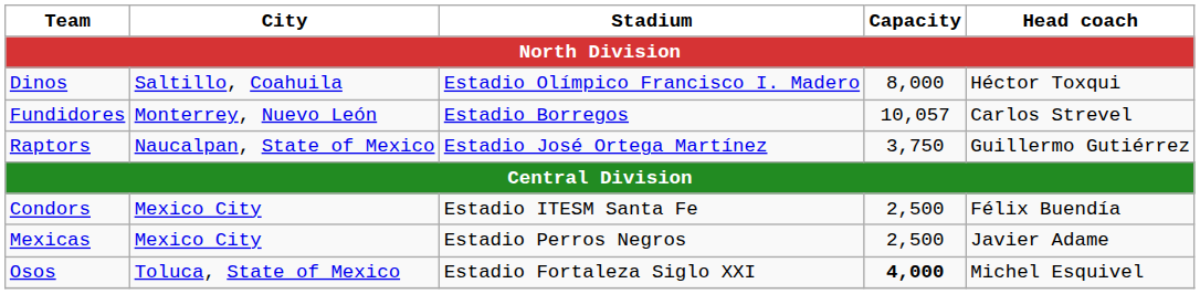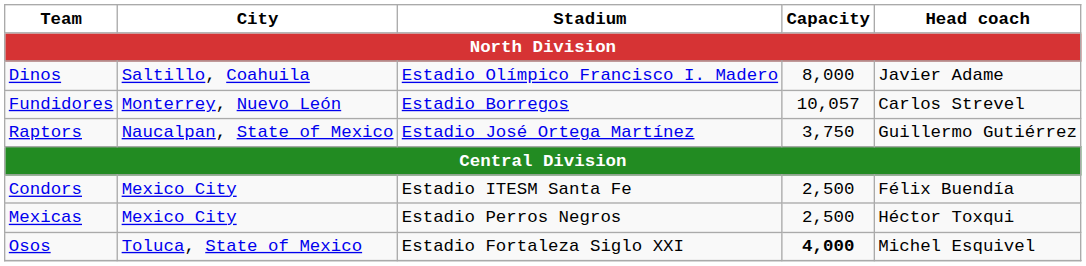 <table class="wikitable">
 <tr>
 <th style=background:white scope="col">Team</th>
 <th style=background:white scope="col">City</th>
 <th style=background:white scope="col">Stadium</th>
 <th style=background:white scope="col">Capacity</th>
 <th style=background:white scope="col">Head coach</th>
 </tr>
 <tr>
 <th colspan="6" style="background:#d63334; color:white;">North Division</th>
 </tr>
 <tr>
 <td><a href='#'>Dinos</a></td>
 <td><a href='#'>Saltillo</a>, <a href='#'>Coahuila</a></td>
 <td><a href='#'>Estadio Olímpico Francisco I. Madero</a></td>
 <td align=center>8,000</td>
-<td> Héctor Toxqui</td>
+<td> Javier Adame</td>
 </tr>
 <tr>
 <td><a href='#'>Fundidores</a></td>
 <td><a href='#'>Monterrey</a>, <a href='#'>Nuevo León</a></td>
 <td><a href='#'>Estadio Borregos</a></td>
 <td align=center>10,057</td>
 <td> Carlos Strevel</td>
 </tr>
 <tr>
 <td><a href='#'>Raptors</a></td>
 <td><a href='#'>Naucalpan</a>, <a href='#'>State of Mexico</a></td>
 <td><a href='#'>Estadio José Ortega Martínez</a></td>
 <td align=center>3,750</td>
 <td> Guillermo Gutiérrez</td>
 </tr>
 <tr>
 <th colspan="6" style="background:ForestGreen; color:white;">Central Division</th>
 </tr>
 <tr>
 <td><a href='#'>Condors</a></td>
 <td><a href='#'>Mexico City</a></td>
 <td>Estadio ITESM Santa Fe</td>
 <td align=center>2,500</td>
 <td> Félix Buendía</td>
 </tr>
 <tr>
 <td><a href='#'>Mexicas</a></td>
 <td><a href='#'>Mexico City</a></td>
 <td>Estadio Perros Negros</td>
 <td align=center>2,500</td>
-<td> Javier Adame</td>
+<td> Héctor Toxqui</td>
 </tr>
 <tr>
 <td><a href='#'>Osos</a></td>
 <td><a href='#'>Toluca</a>, <a href='#'>State of Mexico</a></td>
 <td>Estadio Fortaleza Siglo XXI</td>
 <td align=center><strong>4,000</strong></td>
 <td> Michel Esquivel</td>
 </tr>
 <tr>
 </tr>
 </table>
